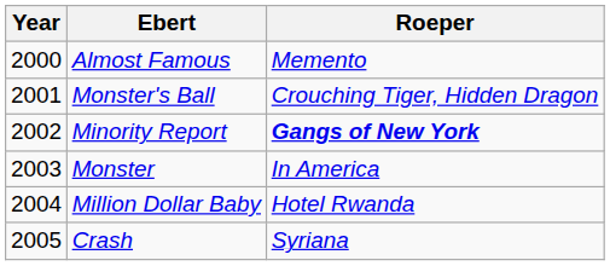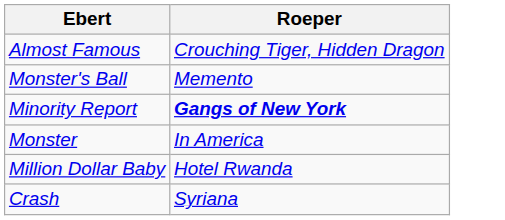 <table class="wikitable">
 <tr>
-<th scope="col">Year</th>
 <th scope="col">Ebert</th>
 <th scope="col">Roeper</th>
 </tr>
 <tr>
-<td scope="row">2000</td>
 <td><em><a href='#'>Almost Famous</a></em></td>
+<td><em><a href='#'>Crouching Tiger, Hidden Dragon</a></em></td>
+</tr>
+<tr>
+<td><em><a href='#'>Monster's Ball</a></em></td>
 <td><em><a href='#'>Memento</a></em></td>
 </tr>
 <tr>
-<td scope="row">2001</td>
-<td><em><a href='#'>Monster's Ball</a></em></td>
-<td><em><a href='#'>Crouching Tiger, Hidden Dragon</a></em></td>
-</tr>
-<tr>
-<td scope="row">2002</td>
 <td><em><a href='#'>Minority Report</a></em></td>
 <td><strong><em><a href='#'>Gangs of New York</a></em></strong></td>
 </tr>
 <tr>
-<td scope="row">2003</td>
 <td><em><a href='#'>Monster</a></em></td>
 <td><em><a href='#'>In America</a></em></td>
 </tr>
 <tr>
-<td scope="row">2004</td>
 <td><em><a href='#'>Million Dollar Baby</a></em></td>
 <td><em><a href='#'>Hotel Rwanda</a></em></td>
 </tr>
 <tr>
-<td scope="row">2005</td>
 <td><em><a href='#'>Crash</a></em></td>
 <td><em><a href='#'>Syriana</a></em></td>
 </tr>
 </table>
